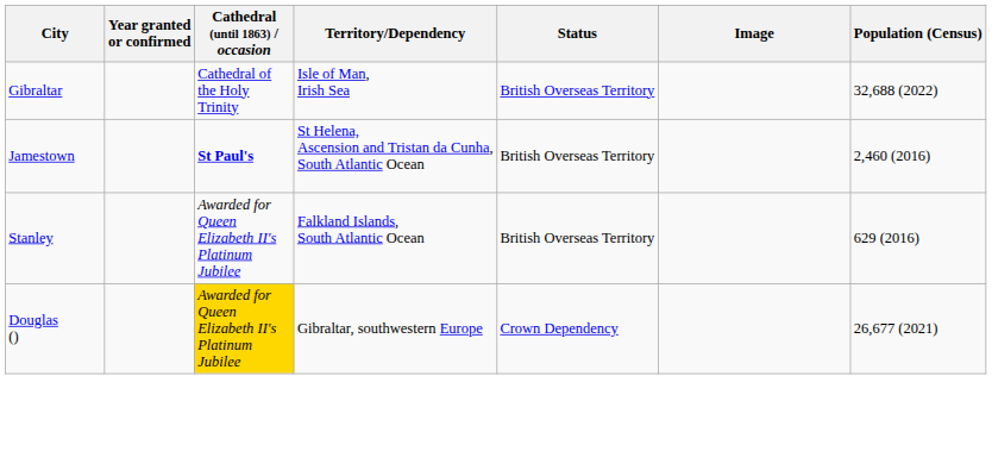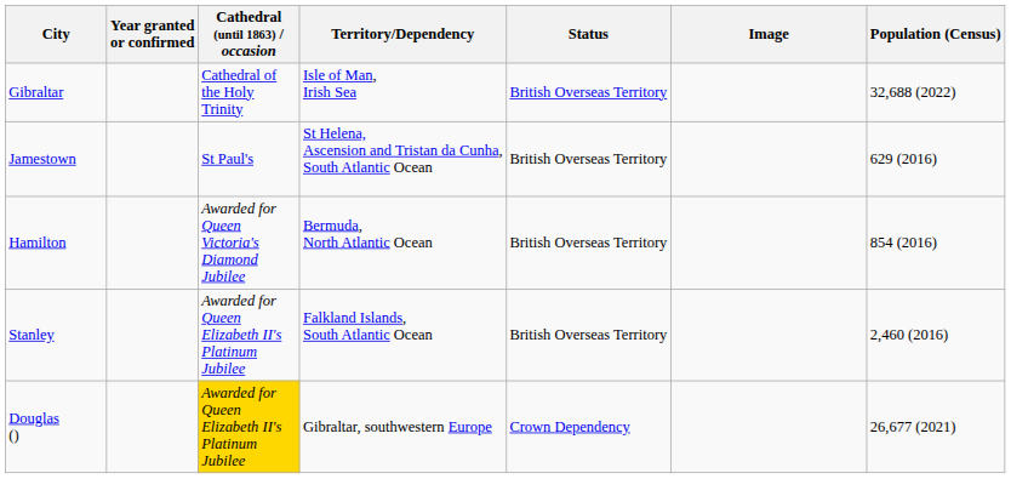 <table class="wikitable sortable">
 <tr>
 <th width="100pt">City</th>
 <th>Year granted<br>or confirmed</th>
 <th width="100pt">Cathedral<br><small>(until 1863)</small> / <em>occasion</em></th>
 <th>Territory/Dependency</th>
 <th>Status</th>
 <th style="width:200px;">Image</th>
 <th data-sort-type="number">Population (Census)</th>
 </tr>
 <tr>
 <td><a href='#'>Gibraltar</a></td>
 <td></td>
 <td><a href='#'>Cathedral of the Holy Trinity</a></td>
 <td><a href='#'>Isle of Man</a>,<br><a href='#'>Irish Sea</a><br><br></td>
 <td><a href='#'>British Overseas Territory</a></td>
 <td></td>
 <td>32,688 (2022)</td>
 </tr>
 <tr>
 <td><a href='#'>Jamestown</a></td>
 <td></td>
-<td><strong><a href='#'>St Paul's</a></strong></td>
+<td><a href='#'>St Paul's</a></td>
 <td><a href='#'>St Helena,<br>Ascension and Tristan da Cunha</a>,<br><a href='#'>South Atlantic</a> Ocean<br><br></td>
 <td>British Overseas Territory</td>
 <td></td>
-<td>2,460 (2016)</td>
+<td>629 (2016)</td>
+</tr>
+<tr>
+<td><a href='#'>Hamilton</a></td>
+<td></td>
+<td><em>Awarded for <a href='#'>Queen Victoria's Diamond Jubilee</a></em></td>
+<td><a href='#'>Bermuda</a>,<br><a href='#'>North Atlantic</a> Ocean<br><br></td>
+<td>British Overseas Territory</td>
+<td></td>
+<td>854 (2016)</td>
 </tr>
 <tr>
 <td><a href='#'>Stanley</a></td>
 <td></td>
 <td><em>Awarded for <a href='#'>Queen Elizabeth II's Platinum Jubilee</a></em></td>
 <td><a href='#'>Falkland Islands</a>,<br><a href='#'>South Atlantic</a> Ocean<br><br></td>
 <td>British Overseas Territory</td>
 <td></td>
-<td>629 (2016)</td>
+<td>2,460 (2016)</td>
 </tr>
 <tr>
 <td><a href='#'>Douglas</a><br>()</td>
 <td></td>
 <td style="background: gold;"><em>Awarded for Queen Elizabeth II's Platinum Jubilee</em></td>
 <td>Gibraltar, southwestern <a href='#'>Europe</a><br></td>
 <td><a href='#'>Crown Dependency</a></td>
 <td></td>
 <td>26,677 (2021)</td>
 </tr>
 </table>
